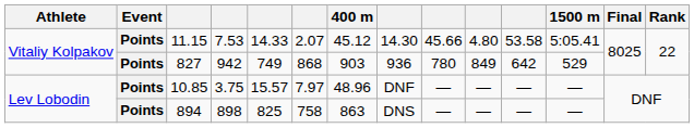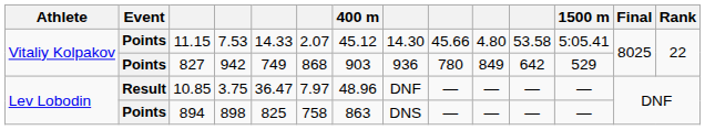 <table class="wikitable" style="font-size:90%">
 <tr>
 <th>Athlete</th>
 <th>Event</th>
 <th></th>
 <th></th>
 <th></th>
 <th></th>
 <th>400 m</th>
 <th></th>
 <th></th>
 <th></th>
 <th></th>
 <th>1500 m</th>
 <th>Final</th>
 <th>Rank</th>
 </tr>
 <tr align=center>
 <td rowspan=2 align=left><a href='#'>Vitaliy Kolpakov</a></td>
 <th style="font-size:95%">Points</th>
 <td>11.15</td>
 <td>7.53</td>
 <td>14.33</td>
 <td>2.07</td>
 <td>45.12</td>
 <td>14.30</td>
 <td>45.66</td>
 <td>4.80</td>
 <td>53.58</td>
 <td>5:05.41</td>
 <td rowspan=2>8025</td>
 <td rowspan=2>22</td>
 </tr>
 <tr align=center>
 <th style="font-size:95%">Points</th>
 <td>827</td>
 <td>942</td>
 <td>749</td>
 <td>868</td>
 <td>903</td>
 <td>936</td>
 <td>780</td>
 <td>849</td>
 <td>642</td>
 <td>529</td>
 </tr>
 <tr align=center>
 <td rowspan=2 align=left><a href='#'>Lev Lobodin</a></td>
-<th style="font-size:95%">Points</th>
+<th style="font-size:95%">Result</th>
 <td>10.85</td>
 <td>3.75</td>
-<td>15.57</td>
+<td>36.47</td>
 <td>7.97</td>
 <td>48.96</td>
 <td>DNF</td>
 <td>—</td>
 <td>—</td>
 <td>—</td>
 <td>—</td>
 <td rowspan=2 colspan=2>DNF</td>
 </tr>
 <tr align=center>
 <th style="font-size:95%">Points</th>
 <td>894</td>
 <td>898</td>
 <td>825</td>
 <td>758</td>
 <td>863</td>
 <td>DNS</td>
 <td>—</td>
 <td>—</td>
 <td>—</td>
 <td>—</td>
 </tr>
 </table>
